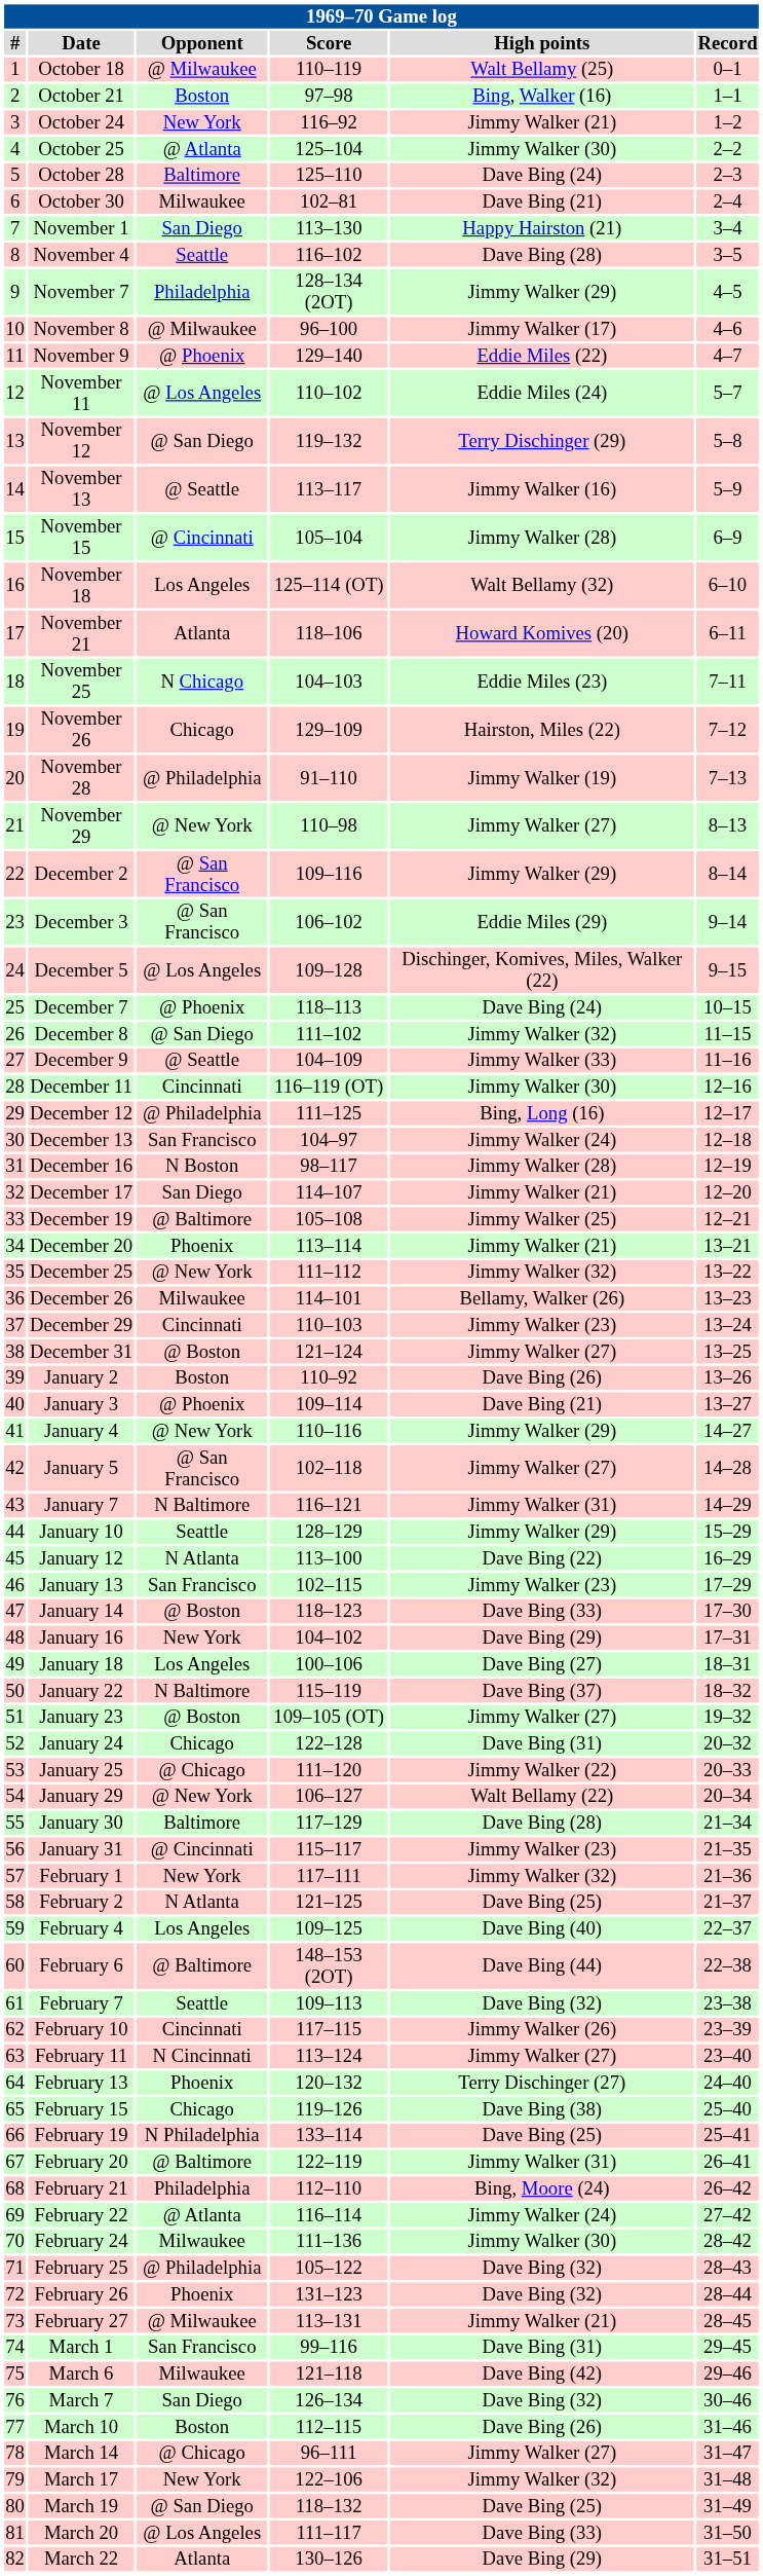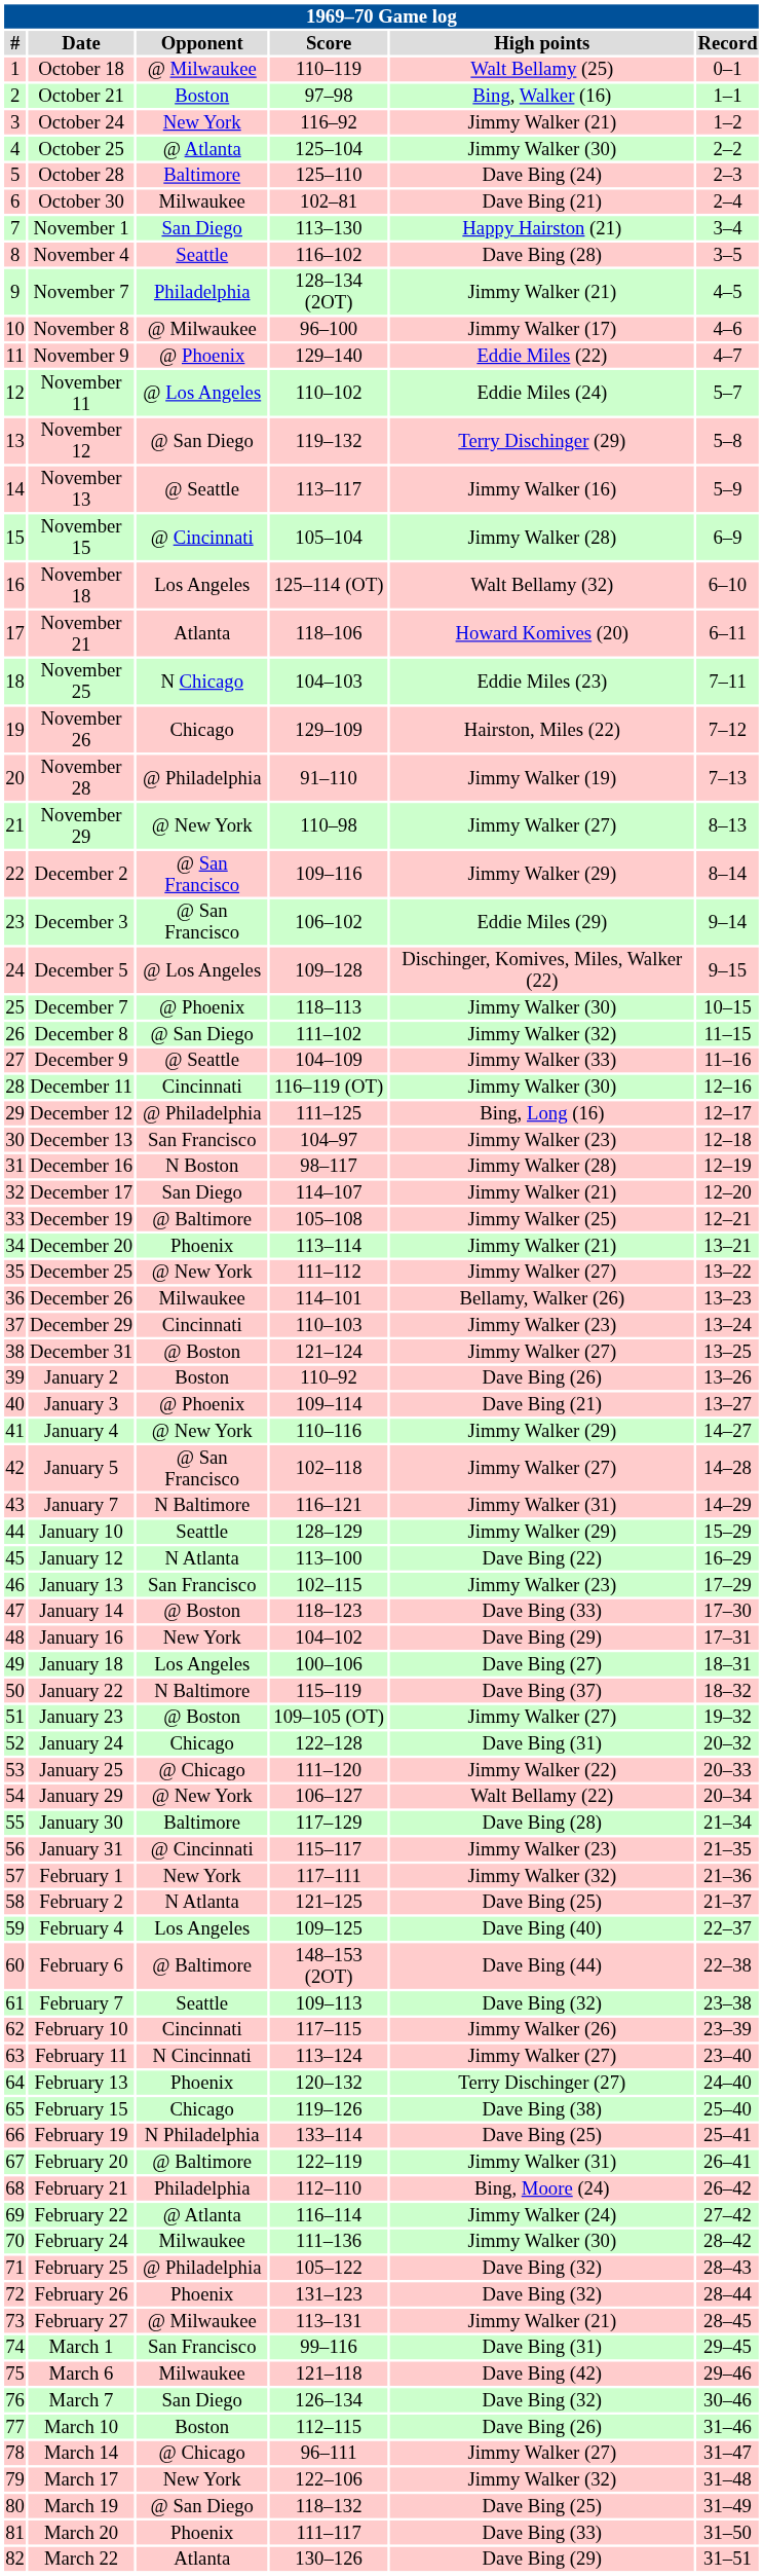 <table class="toccolours collapsible" width=50% style="clear:both; margin:1.5em auto; text-align:center">
 <tr>
 <th colspan=11 style="background:#00519a; color:white;">1969–70 Game log</th>
 </tr>
 <tr align="center" bgcolor="#dddddd">
 <td><strong>#</strong></td>
 <td><strong>Date</strong></td>
 <td><strong>Opponent</strong></td>
 <td><strong>Score</strong></td>
 <td><strong>High points</strong></td>
 <td><strong>Record</strong></td>
 </tr>
 <tr align="center" bgcolor="ffcccc">
 <td>1</td>
 <td>October 18</td>
 <td>@ <a href='#'>Milwaukee</a></td>
 <td>110–119</td>
 <td><a href='#'>Walt Bellamy</a> (25)</td>
 <td>0–1</td>
 </tr>
 <tr align="center" bgcolor="ccffcc">
 <td>2</td>
 <td>October 21</td>
 <td><a href='#'>Boston</a></td>
 <td>97–98</td>
 <td><a href='#'>Bing</a>, <a href='#'>Walker</a> (16)</td>
 <td>1–1</td>
 </tr>
 <tr align="center" bgcolor="ffcccc">
 <td>3</td>
 <td>October 24</td>
 <td><a href='#'>New York</a></td>
 <td>116–92</td>
 <td>Jimmy Walker (21)</td>
 <td>1–2</td>
 </tr>
 <tr align="center" bgcolor="ccffcc">
 <td>4</td>
 <td>October 25</td>
 <td>@ <a href='#'>Atlanta</a></td>
 <td>125–104</td>
 <td>Jimmy Walker (30)</td>
 <td>2–2</td>
 </tr>
 <tr align="center" bgcolor="ffcccc">
 <td>5</td>
 <td>October 28</td>
 <td><a href='#'>Baltimore</a></td>
 <td>125–110</td>
 <td>Dave Bing (24)</td>
 <td>2–3</td>
 </tr>
 <tr align="center" bgcolor="ffcccc">
 <td>6</td>
 <td>October 30</td>
 <td>Milwaukee</td>
 <td>102–81</td>
 <td>Dave Bing (21)</td>
 <td>2–4</td>
 </tr>
 <tr align="center" bgcolor="ccffcc">
 <td>7</td>
 <td>November 1</td>
 <td><a href='#'>San Diego</a></td>
 <td>113–130</td>
 <td><a href='#'>Happy Hairston</a> (21)</td>
 <td>3–4</td>
 </tr>
 <tr align="center" bgcolor="ffcccc">
 <td>8</td>
 <td>November 4</td>
 <td><a href='#'>Seattle</a></td>
 <td>116–102</td>
 <td>Dave Bing (28)</td>
 <td>3–5</td>
 </tr>
 <tr align="center" bgcolor="ccffcc">
 <td>9</td>
 <td>November 7</td>
 <td><a href='#'>Philadelphia</a></td>
 <td>128–134 (2OT)</td>
-<td>Jimmy Walker (29)</td>
+<td>Jimmy Walker (21)</td>
 <td>4–5</td>
 </tr>
 <tr align="center" bgcolor="ffcccc">
 <td>10</td>
 <td>November 8</td>
 <td>@ Milwaukee</td>
 <td>96–100</td>
 <td>Jimmy Walker (17)</td>
 <td>4–6</td>
 </tr>
 <tr align="center" bgcolor="ffcccc">
 <td>11</td>
 <td>November 9</td>
 <td>@ <a href='#'>Phoenix</a></td>
 <td>129–140</td>
 <td><a href='#'>Eddie Miles</a> (22)</td>
 <td>4–7</td>
 </tr>
 <tr align="center" bgcolor="ccffcc">
 <td>12</td>
 <td>November 11</td>
 <td>@ <a href='#'>Los Angeles</a></td>
 <td>110–102</td>
 <td>Eddie Miles (24)</td>
 <td>5–7</td>
 </tr>
 <tr align="center" bgcolor="ffcccc">
 <td>13</td>
 <td>November 12</td>
 <td>@ San Diego</td>
 <td>119–132</td>
 <td><a href='#'>Terry Dischinger</a> (29)</td>
 <td>5–8</td>
 </tr>
 <tr align="center" bgcolor="ffcccc">
 <td>14</td>
 <td>November 13</td>
 <td>@ Seattle</td>
 <td>113–117</td>
 <td>Jimmy Walker (16)</td>
 <td>5–9</td>
 </tr>
 <tr align="center" bgcolor="ccffcc">
 <td>15</td>
 <td>November 15</td>
 <td>@ <a href='#'>Cincinnati</a></td>
 <td>105–104</td>
 <td>Jimmy Walker (28)</td>
 <td>6–9</td>
 </tr>
 <tr align="center" bgcolor="ffcccc">
 <td>16</td>
 <td>November 18</td>
 <td>Los Angeles</td>
 <td>125–114 (OT)</td>
 <td>Walt Bellamy (32)</td>
 <td>6–10</td>
 </tr>
 <tr align="center" bgcolor="ffcccc">
 <td>17</td>
 <td>November 21</td>
 <td>Atlanta</td>
 <td>118–106</td>
 <td><a href='#'>Howard Komives</a> (20)</td>
 <td>6–11</td>
 </tr>
 <tr align="center" bgcolor="ccffcc">
 <td>18</td>
 <td>November 25</td>
 <td>N <a href='#'>Chicago</a></td>
 <td>104–103</td>
 <td>Eddie Miles (23)</td>
 <td>7–11</td>
 </tr>
 <tr align="center" bgcolor="ffcccc">
 <td>19</td>
 <td>November 26</td>
 <td>Chicago</td>
 <td>129–109</td>
 <td>Hairston, Miles (22)</td>
 <td>7–12</td>
 </tr>
 <tr align="center" bgcolor="ffcccc">
 <td>20</td>
 <td>November 28</td>
 <td>@ Philadelphia</td>
 <td>91–110</td>
 <td>Jimmy Walker (19)</td>
 <td>7–13</td>
 </tr>
 <tr align="center" bgcolor="ccffcc">
 <td>21</td>
 <td>November 29</td>
 <td>@ New York</td>
 <td>110–98</td>
 <td>Jimmy Walker (27)</td>
 <td>8–13</td>
 </tr>
 <tr align="center" bgcolor="ffcccc">
 <td>22</td>
 <td>December 2</td>
 <td>@ <a href='#'>San Francisco</a></td>
 <td>109–116</td>
 <td>Jimmy Walker (29)</td>
 <td>8–14</td>
 </tr>
 <tr align="center" bgcolor="ccffcc">
 <td>23</td>
 <td>December 3</td>
 <td>@ San Francisco</td>
 <td>106–102</td>
 <td>Eddie Miles (29)</td>
 <td>9–14</td>
 </tr>
 <tr align="center" bgcolor="ffcccc">
 <td>24</td>
 <td>December 5</td>
 <td>@ Los Angeles</td>
 <td>109–128</td>
 <td>Dischinger, Komives, Miles, Walker (22)</td>
 <td>9–15</td>
 </tr>
 <tr align="center" bgcolor="ccffcc">
 <td>25</td>
 <td>December 7</td>
 <td>@ Phoenix</td>
 <td>118–113</td>
-<td>Dave Bing (24)</td>
+<td>Jimmy Walker (30)</td>
 <td>10–15</td>
 </tr>
 <tr align="center" bgcolor="ccffcc">
 <td>26</td>
 <td>December 8</td>
 <td>@ San Diego</td>
 <td>111–102</td>
 <td>Jimmy Walker (32)</td>
 <td>11–15</td>
 </tr>
 <tr align="center" bgcolor="ffcccc">
 <td>27</td>
 <td>December 9</td>
 <td>@ Seattle</td>
 <td>104–109</td>
 <td>Jimmy Walker (33)</td>
 <td>11–16</td>
 </tr>
 <tr align="center" bgcolor="ccffcc">
 <td>28</td>
 <td>December 11</td>
 <td>Cincinnati</td>
 <td>116–119 (OT)</td>
 <td>Jimmy Walker (30)</td>
 <td>12–16</td>
 </tr>
 <tr align="center" bgcolor="ffcccc">
 <td>29</td>
 <td>December 12</td>
 <td>@ Philadelphia</td>
 <td>111–125</td>
 <td>Bing, <a href='#'>Long</a> (16)</td>
 <td>12–17</td>
 </tr>
 <tr align="center" bgcolor="ffcccc">
 <td>30</td>
 <td>December 13</td>
 <td>San Francisco</td>
 <td>104–97</td>
-<td>Jimmy Walker (24)</td>
+<td>Jimmy Walker (23)</td>
 <td>12–18</td>
 </tr>
 <tr align="center" bgcolor="ffcccc">
 <td>31</td>
 <td>December 16</td>
 <td>N Boston</td>
 <td>98–117</td>
 <td>Jimmy Walker (28)</td>
 <td>12–19</td>
 </tr>
 <tr align="center" bgcolor="ffcccc">
 <td>32</td>
 <td>December 17</td>
 <td>San Diego</td>
 <td>114–107</td>
 <td>Jimmy Walker (21)</td>
 <td>12–20</td>
 </tr>
 <tr align="center" bgcolor="ffcccc">
 <td>33</td>
 <td>December 19</td>
 <td>@ Baltimore</td>
 <td>105–108</td>
 <td>Jimmy Walker (25)</td>
 <td>12–21</td>
 </tr>
 <tr align="center" bgcolor="ccffcc">
 <td>34</td>
 <td>December 20</td>
 <td>Phoenix</td>
 <td>113–114</td>
 <td>Jimmy Walker (21)</td>
 <td>13–21</td>
 </tr>
 <tr align="center" bgcolor="ffcccc">
 <td>35</td>
 <td>December 25</td>
 <td>@ New York</td>
 <td>111–112</td>
-<td>Jimmy Walker (32)</td>
+<td>Jimmy Walker (27)</td>
 <td>13–22</td>
 </tr>
 <tr align="center" bgcolor="ffcccc">
 <td>36</td>
 <td>December 26</td>
 <td>Milwaukee</td>
 <td>114–101</td>
 <td>Bellamy, Walker (26)</td>
 <td>13–23</td>
 </tr>
 <tr align="center" bgcolor="ffcccc">
 <td>37</td>
 <td>December 29</td>
 <td>Cincinnati</td>
 <td>110–103</td>
 <td>Jimmy Walker (23)</td>
 <td>13–24</td>
 </tr>
 <tr align="center" bgcolor="ffcccc">
 <td>38</td>
 <td>December 31</td>
 <td>@ Boston</td>
 <td>121–124</td>
 <td>Jimmy Walker (27)</td>
 <td>13–25</td>
 </tr>
 <tr align="center" bgcolor="ffcccc">
 <td>39</td>
 <td>January 2</td>
 <td>Boston</td>
 <td>110–92</td>
 <td>Dave Bing (26)</td>
 <td>13–26</td>
 </tr>
 <tr align="center" bgcolor="ffcccc">
 <td>40</td>
 <td>January 3</td>
 <td>@ Phoenix</td>
 <td>109–114</td>
 <td>Dave Bing (21)</td>
 <td>13–27</td>
 </tr>
 <tr align="center" bgcolor="ccffcc">
 <td>41</td>
 <td>January 4</td>
 <td>@ New York</td>
 <td>110–116</td>
 <td>Jimmy Walker (29)</td>
 <td>14–27</td>
 </tr>
 <tr align="center" bgcolor="ffcccc">
 <td>42</td>
 <td>January 5</td>
 <td>@ San Francisco</td>
 <td>102–118</td>
 <td>Jimmy Walker (27)</td>
 <td>14–28</td>
 </tr>
 <tr align="center" bgcolor="ffcccc">
 <td>43</td>
 <td>January 7</td>
 <td>N Baltimore</td>
 <td>116–121</td>
 <td>Jimmy Walker (31)</td>
 <td>14–29</td>
 </tr>
 <tr align="center" bgcolor="ccffcc">
 <td>44</td>
 <td>January 10</td>
 <td>Seattle</td>
 <td>128–129</td>
 <td>Jimmy Walker (29)</td>
 <td>15–29</td>
 </tr>
 <tr align="center" bgcolor="ccffcc">
 <td>45</td>
 <td>January 12</td>
 <td>N Atlanta</td>
 <td>113–100</td>
 <td>Dave Bing (22)</td>
 <td>16–29</td>
 </tr>
 <tr align="center" bgcolor="ccffcc">
 <td>46</td>
 <td>January 13</td>
 <td>San Francisco</td>
 <td>102–115</td>
 <td>Jimmy Walker (23)</td>
 <td>17–29</td>
 </tr>
 <tr align="center" bgcolor="ffcccc">
 <td>47</td>
 <td>January 14</td>
 <td>@ Boston</td>
 <td>118–123</td>
 <td>Dave Bing (33)</td>
 <td>17–30</td>
 </tr>
 <tr align="center" bgcolor="ffcccc">
 <td>48</td>
 <td>January 16</td>
 <td>New York</td>
 <td>104–102</td>
 <td>Dave Bing (29)</td>
 <td>17–31</td>
 </tr>
 <tr align="center" bgcolor="ccffcc">
 <td>49</td>
 <td>January 18</td>
 <td>Los Angeles</td>
 <td>100–106</td>
 <td>Dave Bing (27)</td>
 <td>18–31</td>
 </tr>
 <tr align="center" bgcolor="ffcccc">
 <td>50</td>
 <td>January 22</td>
 <td>N Baltimore</td>
 <td>115–119</td>
 <td>Dave Bing (37)</td>
 <td>18–32</td>
 </tr>
 <tr align="center" bgcolor="ccffcc">
 <td>51</td>
 <td>January 23</td>
 <td>@ Boston</td>
 <td>109–105 (OT)</td>
 <td>Jimmy Walker (27)</td>
 <td>19–32</td>
 </tr>
 <tr align="center" bgcolor="ccffcc">
 <td>52</td>
 <td>January 24</td>
 <td>Chicago</td>
 <td>122–128</td>
 <td>Dave Bing (31)</td>
 <td>20–32</td>
 </tr>
 <tr align="center" bgcolor="ffcccc">
 <td>53</td>
 <td>January 25</td>
 <td>@ Chicago</td>
 <td>111–120</td>
 <td>Jimmy Walker (22)</td>
 <td>20–33</td>
 </tr>
 <tr align="center" bgcolor="ffcccc">
 <td>54</td>
 <td>January 29</td>
 <td>@ New York</td>
 <td>106–127</td>
 <td>Walt Bellamy (22)</td>
 <td>20–34</td>
 </tr>
 <tr align="center" bgcolor="ccffcc">
 <td>55</td>
 <td>January 30</td>
 <td>Baltimore</td>
 <td>117–129</td>
 <td>Dave Bing (28)</td>
 <td>21–34</td>
 </tr>
 <tr align="center" bgcolor="ffcccc">
 <td>56</td>
 <td>January 31</td>
 <td>@ Cincinnati</td>
 <td>115–117</td>
 <td>Jimmy Walker (23)</td>
 <td>21–35</td>
 </tr>
 <tr align="center" bgcolor="ffcccc">
 <td>57</td>
 <td>February 1</td>
 <td>New York</td>
 <td>117–111</td>
 <td>Jimmy Walker (32)</td>
 <td>21–36</td>
 </tr>
 <tr align="center" bgcolor="ffcccc">
 <td>58</td>
 <td>February 2</td>
 <td>N Atlanta</td>
 <td>121–125</td>
 <td>Dave Bing (25)</td>
 <td>21–37</td>
 </tr>
 <tr align="center" bgcolor="ccffcc">
 <td>59</td>
 <td>February 4</td>
 <td>Los Angeles</td>
 <td>109–125</td>
 <td>Dave Bing (40)</td>
 <td>22–37</td>
 </tr>
 <tr align="center" bgcolor="ffcccc">
 <td>60</td>
 <td>February 6</td>
 <td>@ Baltimore</td>
 <td>148–153 (2OT)</td>
 <td>Dave Bing (44)</td>
 <td>22–38</td>
 </tr>
 <tr align="center" bgcolor="ccffcc">
 <td>61</td>
 <td>February 7</td>
 <td>Seattle</td>
 <td>109–113</td>
 <td>Dave Bing (32)</td>
 <td>23–38</td>
 </tr>
 <tr align="center" bgcolor="ffcccc">
 <td>62</td>
 <td>February 10</td>
 <td>Cincinnati</td>
 <td>117–115</td>
 <td>Jimmy Walker (26)</td>
 <td>23–39</td>
 </tr>
 <tr align="center" bgcolor="ffcccc">
 <td>63</td>
 <td>February 11</td>
 <td>N Cincinnati</td>
 <td>113–124</td>
 <td>Jimmy Walker (27)</td>
 <td>23–40</td>
 </tr>
 <tr align="center" bgcolor="ccffcc">
 <td>64</td>
 <td>February 13</td>
 <td>Phoenix</td>
 <td>120–132</td>
 <td>Terry Dischinger (27)</td>
 <td>24–40</td>
 </tr>
 <tr align="center" bgcolor="ccffcc">
 <td>65</td>
 <td>February 15</td>
 <td>Chicago</td>
 <td>119–126</td>
 <td>Dave Bing (38)</td>
 <td>25–40</td>
 </tr>
 <tr align="center" bgcolor="ffcccc">
 <td>66</td>
 <td>February 19</td>
 <td>N Philadelphia</td>
 <td>133–114</td>
 <td>Dave Bing (25)</td>
 <td>25–41</td>
 </tr>
 <tr align="center" bgcolor="ccffcc">
 <td>67</td>
 <td>February 20</td>
 <td>@ Baltimore</td>
 <td>122–119</td>
 <td>Jimmy Walker (31)</td>
 <td>26–41</td>
 </tr>
 <tr align="center" bgcolor="ffcccc">
 <td>68</td>
 <td>February 21</td>
 <td>Philadelphia</td>
 <td>112–110</td>
 <td>Bing, <a href='#'>Moore</a> (24)</td>
 <td>26–42</td>
 </tr>
 <tr align="center" bgcolor="ccffcc">
 <td>69</td>
 <td>February 22</td>
 <td>@ Atlanta</td>
 <td>116–114</td>
 <td>Jimmy Walker (24)</td>
 <td>27–42</td>
 </tr>
 <tr align="center" bgcolor="ccffcc">
 <td>70</td>
 <td>February 24</td>
 <td>Milwaukee</td>
 <td>111–136</td>
 <td>Jimmy Walker (30)</td>
 <td>28–42</td>
 </tr>
 <tr align="center" bgcolor="ffcccc">
 <td>71</td>
 <td>February 25</td>
 <td>@ Philadelphia</td>
 <td>105–122</td>
 <td>Dave Bing (32)</td>
 <td>28–43</td>
 </tr>
 <tr align="center" bgcolor="ffcccc">
 <td>72</td>
 <td>February 26</td>
 <td>Phoenix</td>
 <td>131–123</td>
 <td>Dave Bing (32)</td>
 <td>28–44</td>
 </tr>
 <tr align="center" bgcolor="ffcccc">
 <td>73</td>
 <td>February 27</td>
 <td>@ Milwaukee</td>
 <td>113–131</td>
 <td>Jimmy Walker (21)</td>
 <td>28–45</td>
 </tr>
 <tr align="center" bgcolor="ccffcc">
 <td>74</td>
 <td>March 1</td>
 <td>San Francisco</td>
 <td>99–116</td>
 <td>Dave Bing (31)</td>
 <td>29–45</td>
 </tr>
 <tr align="center" bgcolor="ffcccc">
 <td>75</td>
 <td>March 6</td>
 <td>Milwaukee</td>
 <td>121–118</td>
 <td>Dave Bing (42)</td>
 <td>29–46</td>
 </tr>
 <tr align="center" bgcolor="ccffcc">
 <td>76</td>
 <td>March 7</td>
 <td>San Diego</td>
 <td>126–134</td>
 <td>Dave Bing (32)</td>
 <td>30–46</td>
 </tr>
 <tr align="center" bgcolor="ccffcc">
 <td>77</td>
 <td>March 10</td>
 <td>Boston</td>
 <td>112–115</td>
 <td>Dave Bing (26)</td>
 <td>31–46</td>
 </tr>
 <tr align="center" bgcolor="ffcccc">
 <td>78</td>
 <td>March 14</td>
 <td>@ Chicago</td>
 <td>96–111</td>
 <td>Jimmy Walker (27)</td>
 <td>31–47</td>
 </tr>
 <tr align="center" bgcolor="ffcccc">
 <td>79</td>
 <td>March 17</td>
 <td>New York</td>
 <td>122–106</td>
 <td>Jimmy Walker (32)</td>
 <td>31–48</td>
 </tr>
 <tr align="center" bgcolor="ffcccc">
 <td>80</td>
 <td>March 19</td>
 <td>@ San Diego</td>
 <td>118–132</td>
 <td>Dave Bing (25)</td>
 <td>31–49</td>
 </tr>
 <tr align="center" bgcolor="ffcccc">
 <td>81</td>
 <td>March 20</td>
-<td>@ Los Angeles</td>
+<td>Phoenix</td>
 <td>111–117</td>
 <td>Dave Bing (33)</td>
 <td>31–50</td>
 </tr>
 <tr align="center" bgcolor="ffcccc">
 <td>82</td>
 <td>March 22</td>
 <td>Atlanta</td>
 <td>130–126</td>
 <td>Dave Bing (29)</td>
 <td>31–51</td>
 </tr>
 </table>
